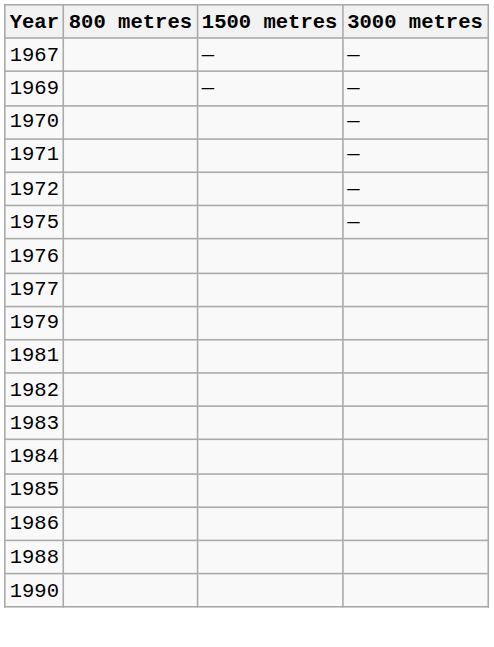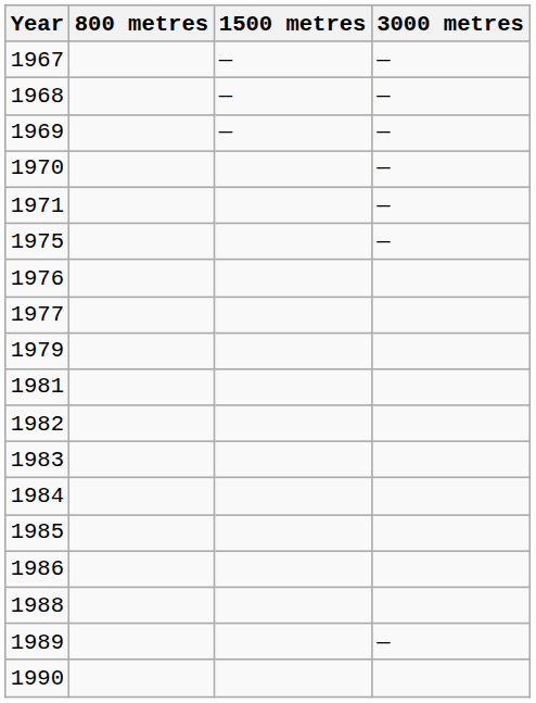 <table class=wikitable>
 <tr>
 <th>Year</th>
 <th>800 metres</th>
 <th>1500 metres</th>
 <th>3000 metres</th>
 </tr>
 <tr>
 <td>1967</td>
+<td></td>
+<td>—</td>
+<td>—</td>
+</tr>
+<tr>
+<td>1968</td>
 <td></td>
 <td>—</td>
 <td>—</td>
 </tr>
 <tr>
 <td>1969</td>
 <td></td>
 <td>—</td>
 <td>—</td>
 </tr>
 <tr>
 <td>1970</td>
 <td></td>
 <td></td>
 <td>—</td>
 </tr>
 <tr>
 <td>1971</td>
-<td></td>
-<td></td>
-<td>—</td>
-</tr>
-<tr>
-<td>1972</td>
 <td></td>
 <td></td>
 <td>—</td>
 </tr>
 <tr>
 <td>1975</td>
 <td></td>
 <td></td>
 <td>—</td>
 </tr>
 <tr>
 <td>1976</td>
 <td></td>
 <td></td>
 <td></td>
 </tr>
 <tr>
 <td>1977</td>
 <td></td>
 <td></td>
 <td></td>
 </tr>
 <tr>
 <td>1979</td>
 <td></td>
 <td></td>
 <td></td>
 </tr>
 <tr>
 <td>1981</td>
 <td></td>
 <td></td>
 <td></td>
 </tr>
 <tr>
 <td>1982</td>
 <td></td>
 <td></td>
 <td></td>
 </tr>
 <tr>
 <td>1983</td>
 <td></td>
 <td></td>
 <td></td>
 </tr>
 <tr>
 <td>1984</td>
 <td></td>
 <td></td>
 <td></td>
 </tr>
 <tr>
 <td>1985</td>
 <td></td>
 <td></td>
 <td></td>
 </tr>
 <tr>
 <td>1986</td>
 <td></td>
 <td></td>
 <td></td>
 </tr>
 <tr>
 <td>1988</td>
 <td></td>
 <td></td>
 <td></td>
 </tr>
 <tr>
+<td>1989</td>
+<td></td>
+<td></td>
+<td>—</td>
+</tr>
+<tr>
 <td>1990</td>
 <td></td>
 <td></td>
 <td></td>
 </tr>
 </table>
